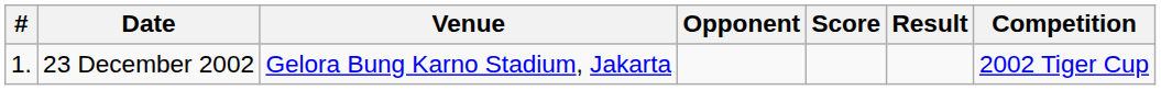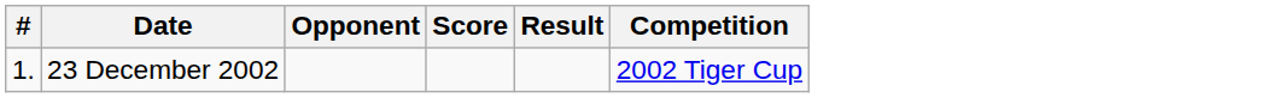 <table class="wikitable">
 <tr>
 <th>#</th>
 <th>Date</th>
-<th>Venue</th>
 <th>Opponent</th>
 <th>Score</th>
 <th>Result</th>
 <th>Competition</th>
 </tr>
 <tr>
 <td>1.</td>
 <td>23 December 2002</td>
-<td><a href='#'>Gelora Bung Karno Stadium</a>, <a href='#'>Jakarta</a></td>
 <td></td>
 <td></td>
 <td></td>
 <td><a href='#'>2002 Tiger Cup</a></td>
 </tr>
 </table>
